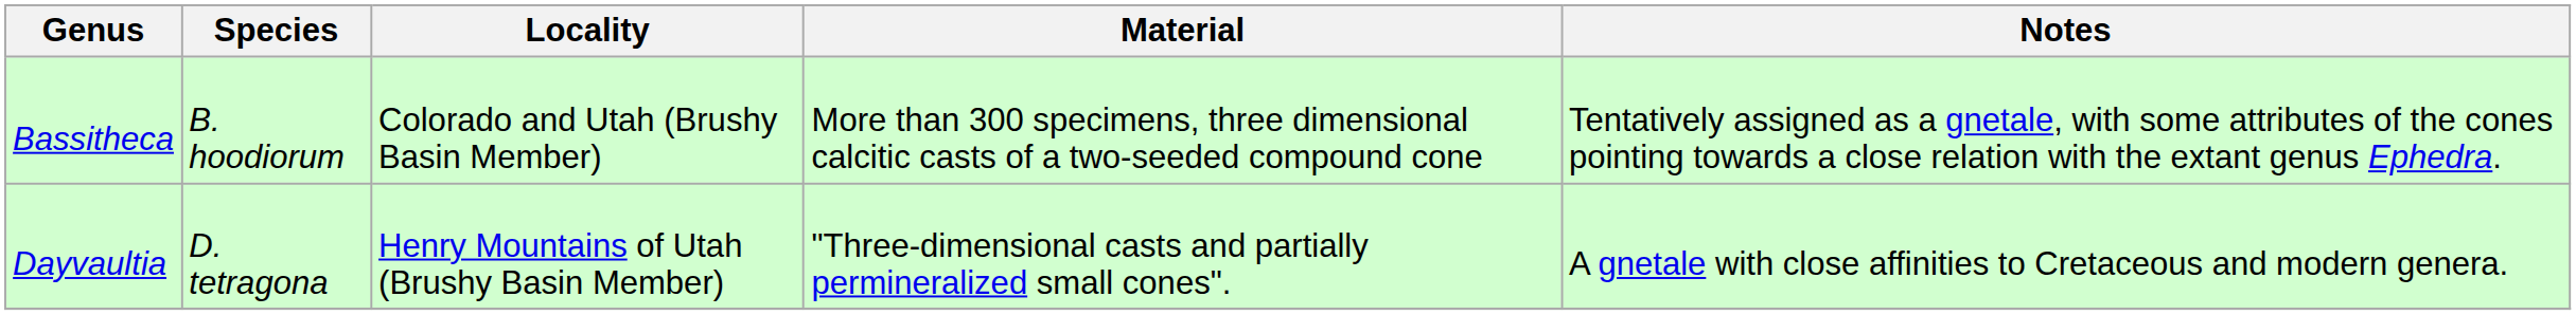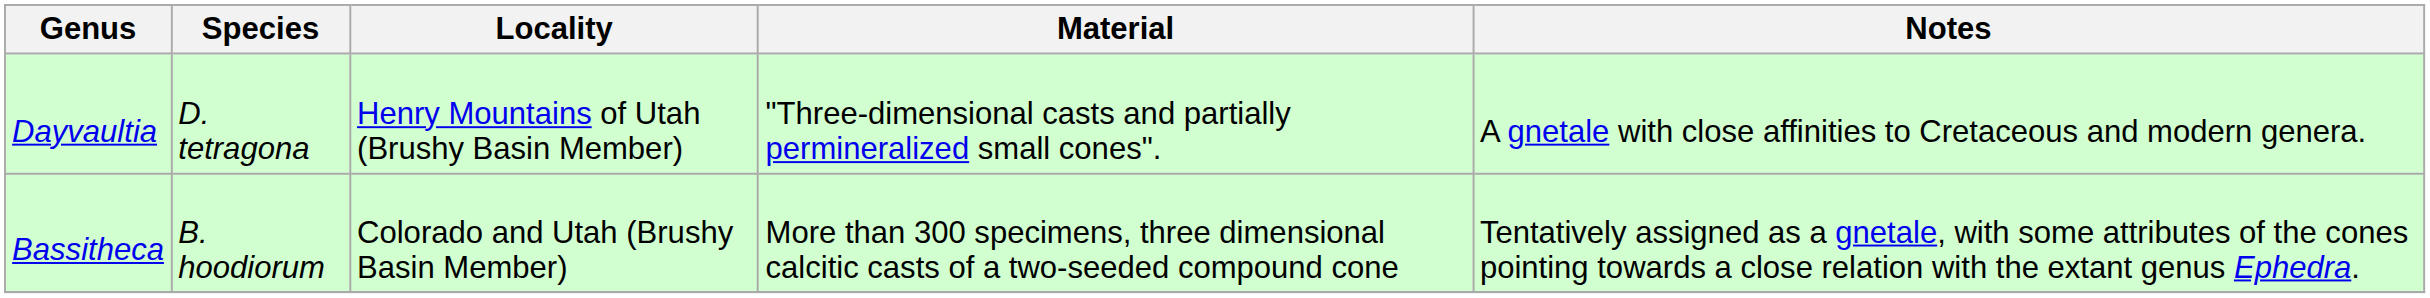 <table class="wikitable sortable">
 <tr>
 <th>Genus</th>
 <th>Species</th>
 <th>Locality</th>
 <th>Material</th>
 <th>Notes</th>
 </tr>
 <tr>
+<td style="background:#D1FFCF;"><br><em><a href='#'>Dayvaultia</a></em></td>
+<td style="background:#D1FFCF;"><br><em>D. tetragona</em></td>
+<td style="background:#D1FFCF;"><br><a href='#'>Henry Mountains</a> of Utah (Brushy Basin Member)</td>
+<td style="background:#D1FFCF;"><br>"Three-dimensional casts and partially <a href='#'>permineralized</a> small cones".</td>
+<td style="background:#D1FFCF;"><br>A <a href='#'>gnetale</a> with close affinities to Cretaceous and modern genera.</td>
+</tr>
+<tr>
 <td style="background:#D1FFCF;"><br><em><a href='#'>Bassitheca</a></em></td>
 <td style="background:#D1FFCF;"><br><em>B. hoodiorum</em></td>
 <td style="background:#D1FFCF;"><br>Colorado and Utah (Brushy Basin Member)</td>
 <td style="background:#D1FFCF;"><br>More than 300 specimens, three dimensional calcitic casts of a two-seeded compound cone</td>
 <td style="background:#D1FFCF;"><br>Tentatively assigned as a <a href='#'>gnetale</a>, with some attributes of the cones pointing towards a close relation with the extant genus <em><a href='#'>Ephedra</a></em>.</td>
 </tr>
 <tr>
-<td style="background:#D1FFCF;"><br><em><a href='#'>Dayvaultia</a></em></td>
-<td style="background:#D1FFCF;"><br><em>D. tetragona</em></td>
-<td style="background:#D1FFCF;"><br><a href='#'>Henry Mountains</a> of Utah (Brushy Basin Member)</td>
-<td style="background:#D1FFCF;"><br>"Three-dimensional casts and partially <a href='#'>permineralized</a> small cones".</td>
-<td style="background:#D1FFCF;"><br>A <a href='#'>gnetale</a> with close affinities to Cretaceous and modern genera.</td>
-</tr>
-<tr>
 </tr>
 </table>
